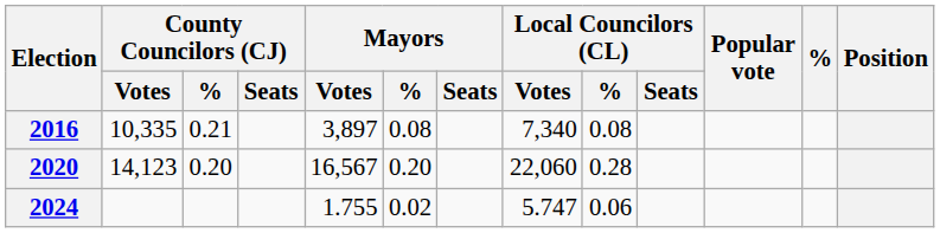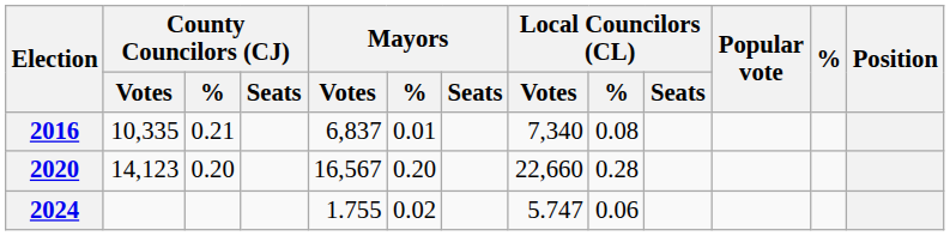 <table class="wikitable" style="text-align: right;">
 <tr>
 <th rowspan="2">Election</th>
 <th colspan="3">County Councilors (CJ)</th>
 <th colspan="3">Mayors</th>
 <th colspan="3">Local Councilors (CL)</th>
 <th rowspan="2">Popular vote</th>
 <th rowspan="2">%</th>
 <th rowspan="2">Position</th>
 </tr>
 <tr>
 <th>Votes</th>
 <th>%</th>
 <th>Seats</th>
 <th>Votes</th>
 <th>%</th>
 <th>Seats</th>
 <th>Votes</th>
 <th>%</th>
 <th>Seats</th>
 </tr>
 <tr>
 <th><a href='#'>2016</a></th>
 <td>10,335</td>
 <td>0.21</td>
 <td></td>
-<td>3,897</td>
-<td>0.08</td>
+<td>6,837</td>
+<td>0.01</td>
 <td></td>
 <td>7,340</td>
 <td>0.08</td>
 <td></td>
 <td></td>
 <td></td>
 <th style="text-align: center;"></th>
 </tr>
 <tr>
 <th><a href='#'>2020</a></th>
 <td>14,123</td>
 <td>0.20</td>
 <td></td>
 <td>16,567</td>
 <td>0.20</td>
 <td></td>
-<td>22,060</td>
+<td>22,660</td>
 <td>0.28</td>
 <td></td>
 <td></td>
 <td></td>
 <th style="text-align: center;"></th>
 </tr>
 <tr>
 <th><a href='#'>2024</a></th>
 <td></td>
 <td></td>
 <td></td>
 <td>1.755</td>
 <td>0.02</td>
 <td></td>
 <td>5.747</td>
 <td>0.06</td>
 <td></td>
 <td></td>
 <td></td>
 <th style="text-align: center;"></th>
 </tr>
 </table>
